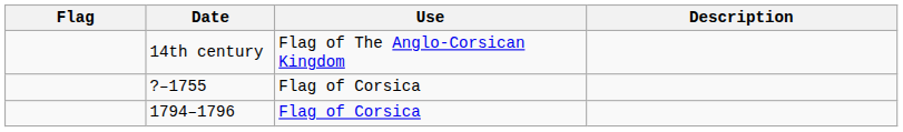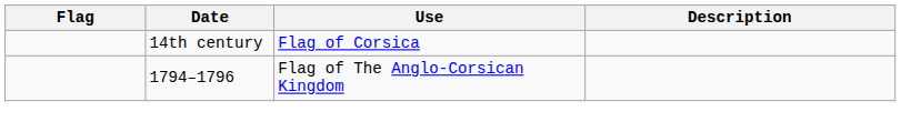 <table class="wikitable">
 <tr>
 <th style="width:110px;">Flag</th>
 <th style="width:100px;">Date</th>
 <th style="width:250px;">Use</th>
 <th style="width:250px;">Description</th>
 </tr>
 <tr>
 <td></td>
 <td>14th century</td>
-<td>Flag of The <a href='#'>Anglo-Corsican Kingdom</a></td>
-<td></td>
-</tr>
-<tr>
-<td></td>
-<td>?–1755</td>
-<td>Flag of Corsica</td>
+<td><a href='#'>Flag of Corsica</a></td>
 <td></td>
 </tr>
 <tr>
 <td></td>
 <td>1794–1796</td>
-<td><a href='#'>Flag of Corsica</a></td>
+<td>Flag of The <a href='#'>Anglo-Corsican Kingdom</a></td>
 <td></td>
 </tr>
 </table>
